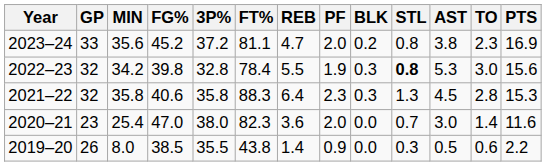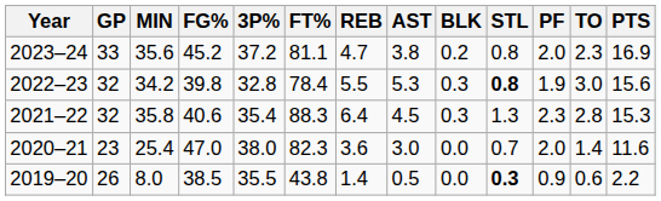 <table class="wikitable">
 <tr>
 <th>Year</th>
 <th>GP</th>
 <th>MIN</th>
 <th>FG%</th>
 <th>3P%</th>
 <th>FT%</th>
 <th>REB</th>
-<th>PF</th>
+<th>AST</th>
 <th>BLK</th>
 <th>STL</th>
-<th>AST</th>
+<th>PF</th>
 <th>TO</th>
 <th>PTS</th>
 </tr>
 <tr>
 <td>2023–24</td>
 <td>33</td>
 <td>35.6</td>
 <td>45.2</td>
 <td>37.2</td>
 <td>81.1</td>
 <td>4.7</td>
-<td>2.0</td>
+<td>3.8</td>
 <td>0.2</td>
 <td>0.8</td>
-<td>3.8</td>
+<td>2.0</td>
 <td>2.3</td>
 <td>16.9</td>
 </tr>
 <tr>
 <td>2022–23</td>
 <td>32</td>
 <td>34.2</td>
 <td>39.8</td>
 <td>32.8</td>
 <td>78.4</td>
 <td>5.5</td>
-<td>1.9</td>
+<td>5.3</td>
 <td>0.3</td>
 <td><strong>0.8</strong></td>
-<td>5.3</td>
+<td>1.9</td>
 <td>3.0</td>
 <td>15.6</td>
 </tr>
 <tr>
 <td>2021–22</td>
 <td>32</td>
 <td>35.8</td>
 <td>40.6</td>
-<td>35.8</td>
+<td>35.4</td>
 <td>88.3</td>
 <td>6.4</td>
-<td>2.3</td>
+<td>4.5</td>
 <td>0.3</td>
 <td>1.3</td>
-<td>4.5</td>
+<td>2.3</td>
 <td>2.8</td>
 <td>15.3</td>
 </tr>
 <tr>
 <td>2020–21</td>
 <td>23</td>
 <td>25.4</td>
 <td>47.0</td>
 <td>38.0</td>
 <td>82.3</td>
 <td>3.6</td>
-<td>2.0</td>
+<td>3.0</td>
 <td>0.0</td>
 <td>0.7</td>
-<td>3.0</td>
+<td>2.0</td>
 <td>1.4</td>
 <td>11.6</td>
 </tr>
 <tr>
 <td>2019–20</td>
 <td>26</td>
 <td>8.0</td>
 <td>38.5</td>
 <td>35.5</td>
 <td>43.8</td>
 <td>1.4</td>
+<td>0.5</td>
+<td>0.0</td>
+<td><strong>0.3</strong></td>
 <td>0.9</td>
-<td>0.0</td>
-<td>0.3</td>
-<td>0.5</td>
 <td>0.6</td>
 <td>2.2</td>
 </tr>
 </table>
